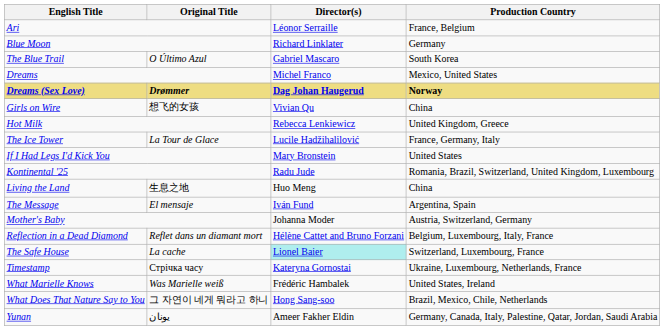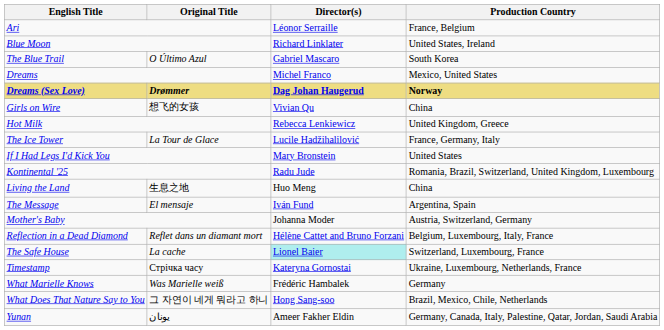 <table class="wikitable">
 <tr>
 <th>English Title</th>
 <th>Original Title</th>
 <th>Director(s)</th>
 <th>Production Country</th>
 </tr>
 <tr>
 <td colspan="2"><em><a href='#'>Ari</a></em></td>
 <td><a href='#'>Léonor Serraille</a></td>
 <td>France, Belgium</td>
 </tr>
 <tr>
 <td colspan="2"><em><a href='#'>Blue Moon</a></em></td>
 <td><a href='#'>Richard Linklater</a></td>
-<td>Germany</td>
+<td>United States, Ireland</td>
 </tr>
 <tr>
 <td><em><a href='#'>The Blue Trail</a></em></td>
 <td><em>O Último Azul</em></td>
 <td><a href='#'>Gabriel Mascaro</a></td>
 <td>South Korea</td>
 </tr>
 <tr>
 <td colspan="2"><em><a href='#'>Dreams</a></em></td>
 <td><a href='#'>Michel Franco</a></td>
 <td>Mexico, United States</td>
 </tr>
 <tr style="background:#EEDD82;">
 <td><em><a href='#'><strong>Dreams (Sex Love)</strong></a></em></td>
 <td><strong><em>Drømmer</em></strong></td>
 <td><a href='#'><strong>Dag Johan Haugerud</strong></a></td>
 <td><strong>Norway</strong></td>
 </tr>
 <tr>
 <td><em><a href='#'>Girls on Wire</a></em></td>
 <td>想飞的女孩</td>
 <td><a href='#'>Vivian Qu</a></td>
 <td>China</td>
 </tr>
 <tr>
 <td colspan="2"><em><a href='#'>Hot Milk</a></em></td>
 <td><a href='#'>Rebecca Lenkiewicz</a></td>
 <td>United Kingdom, Greece</td>
 </tr>
 <tr>
 <td><em><a href='#'>The Ice Tower</a></em></td>
 <td><em>La Tour de Glace</em></td>
 <td><a href='#'>Lucile Hadžihalilović</a></td>
 <td>France, Germany, Italy</td>
 </tr>
 <tr>
 <td colspan="2"><em><a href='#'>If I Had Legs I'd Kick You</a></em></td>
 <td><a href='#'>Mary Bronstein</a></td>
 <td>United States</td>
 </tr>
 <tr>
 <td colspan="2"><em><a href='#'>Kontinental '25</a></em></td>
 <td><a href='#'>Radu Jude</a></td>
 <td>Romania, Brazil, Switzerland, United Kingdom, Luxembourg</td>
 </tr>
 <tr>
 <td><em><a href='#'>Living the Land</a></em></td>
 <td>生息之地</td>
 <td>Huo Meng</td>
 <td>China</td>
 </tr>
 <tr>
 <td><em><a href='#'>The Message</a></em></td>
 <td><em>El mensaje</em></td>
 <td><a href='#'>Iván Fund</a></td>
 <td>Argentina, Spain</td>
 </tr>
 <tr>
 <td colspan="2"><em><a href='#'>Mother's Baby</a></em></td>
 <td>Johanna Moder</td>
 <td>Austria, Switzerland, Germany</td>
 </tr>
 <tr>
 <td><em><a href='#'>Reflection in a Dead Diamond</a></em></td>
 <td><em>Reflet dans un diamant mort</em></td>
 <td Kateryna Gornostai><a href='#'>Hélène Cattet and Bruno Forzani</a></td>
 <td>Belgium, Luxembourg, Italy, France</td>
 </tr>
 <tr>
 <td><em><a href='#'>The Safe House</a></em></td>
 <td><em>La cache</em></td>
 <td style="background: paleturquoise;"><a href='#'>Lionel Baier</a></td>
 <td>Switzerland, Luxembourg, France</td>
 </tr>
 <tr>
 <td><em><a href='#'>Timestamp</a></em></td>
 <td>Стрічка часу</td>
 <td><a href='#'>Kateryna Gornostai</a></td>
 <td>Ukraine, Luxembourg, Netherlands, France</td>
 </tr>
 <tr>
 <td><em><a href='#'>What Marielle Knows</a></em></td>
 <td><em>Was Marielle weiß</em></td>
 <td>Frédéric Hambalek</td>
-<td>United States, Ireland</td>
+<td>Germany</td>
 </tr>
 <tr>
 <td><em><a href='#'>What Does That Nature Say to You</a></em></td>
 <td>그 자연이 네게 뭐라고 하니</td>
 <td><a href='#'>Hong Sang-soo</a></td>
 <td>Brazil, Mexico, Chile, Netherlands</td>
 </tr>
 <tr>
 <td><em><a href='#'>Yunan</a></em></td>
 <td>يونان</td>
 <td>Ameer Fakher Eldin</td>
 <td>Germany, Canada, Italy, Palestine, Qatar, Jordan, Saudi Arabia</td>
 </tr>
 </table>
